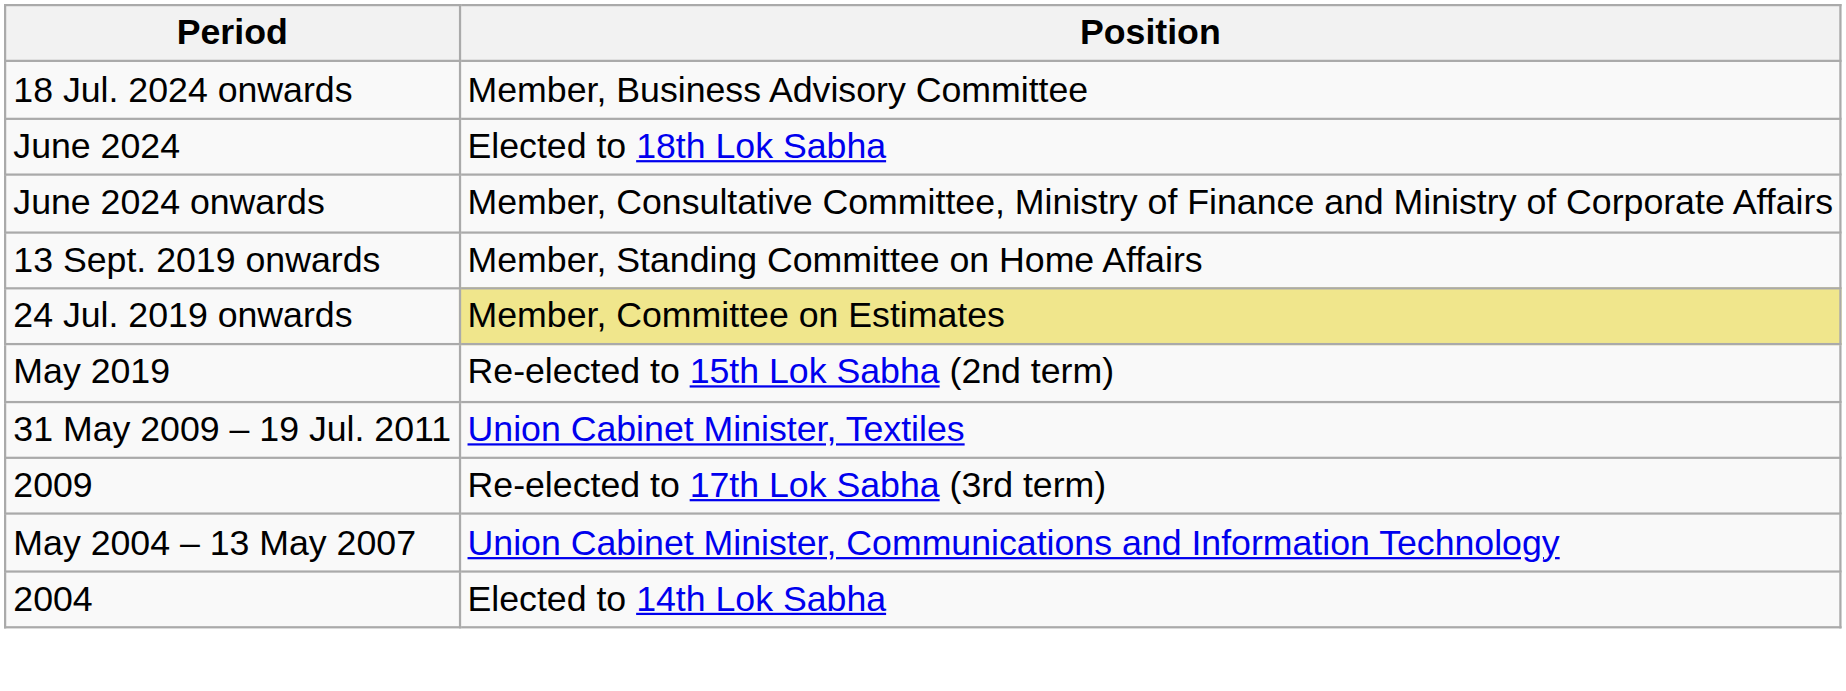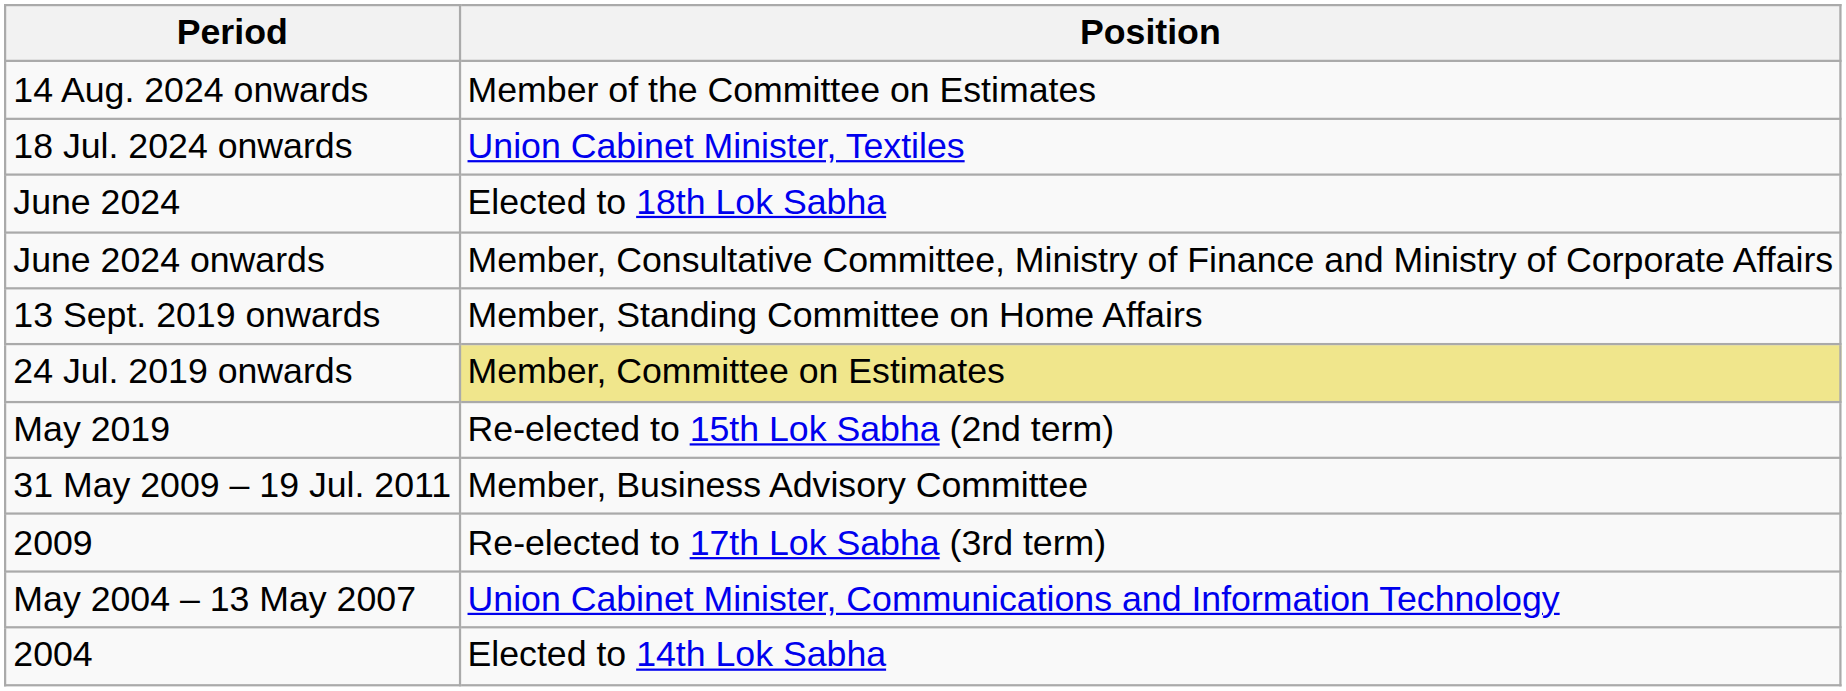 <table class="wikitable">
 <tr>
 <th>Period</th>
 <th>Position</th>
 </tr>
 <tr>
+<td>14 Aug. 2024 onwards</td>
+<td>Member of the Committee on Estimates</td>
+</tr>
+<tr>
 <td>18 Jul. 2024 onwards</td>
-<td>Member, Business Advisory Committee</td>
+<td><a href='#'>Union Cabinet Minister, Textiles</a></td>
 </tr>
 <tr>
 <td>June 2024</td>
 <td>Elected to <a href='#'>18th Lok Sabha</a></td>
 </tr>
 <tr>
 <td>June 2024 onwards</td>
 <td>Member, Consultative Committee, Ministry of Finance and Ministry of Corporate Affairs</td>
 </tr>
 <tr>
 <td>13 Sept. 2019 onwards</td>
 <td>Member, Standing Committee on Home Affairs</td>
 </tr>
 <tr>
 <td>24 Jul. 2019 onwards</td>
 <td style="background: khaki;">Member, Committee on Estimates</td>
 </tr>
 <tr>
 <td>May 2019</td>
 <td>Re-elected to <a href='#'>15th Lok Sabha</a> (2nd term)</td>
 </tr>
 <tr>
 <td>31 May 2009 – 19 Jul. 2011</td>
-<td><a href='#'>Union Cabinet Minister, Textiles</a></td>
+<td>Member, Business Advisory Committee</td>
 </tr>
 <tr>
 <td>2009</td>
 <td>Re-elected to <a href='#'>17th Lok Sabha</a> (3rd term)</td>
 </tr>
 <tr>
 <td>May 2004 – 13 May 2007</td>
 <td><a href='#'>Union Cabinet Minister, Communications and Information Technology</a></td>
 </tr>
 <tr>
 <td>2004</td>
 <td>Elected to <a href='#'>14th Lok Sabha</a></td>
 </tr>
 </table>
